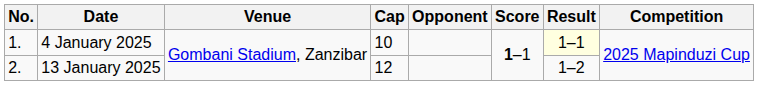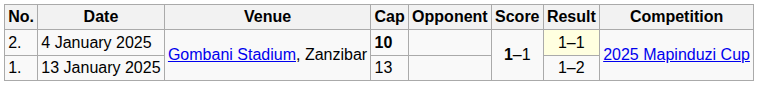 <table class="wikitable">
 <tr>
 <th>No.</th>
 <th>Date</th>
 <th>Venue</th>
 <th>Cap</th>
 <th>Opponent</th>
 <th>Score</th>
 <th>Result</th>
 <th>Competition</th>
 </tr>
 <tr>
-<td>1.</td>
+<td>2.</td>
 <td>4 January 2025</td>
 <td rowspan="2"><a href='#'>Gombani Stadium</a>, Zanzibar</td>
-<td>10</td>
+<td><strong>10</strong></td>
 <td></td>
 <td rowspan="2" align="center"><strong>1</strong>–1</td>
 <td align="center" style="background: lightyellow;">1–1</td>
 <td rowspan="2"><a href='#'>2025 Mapinduzi Cup</a></td>
 </tr>
 <tr>
-<td>2.</td>
+<td>1.</td>
 <td>13 January 2025</td>
-<td>12</td>
+<td>13</td>
 <td></td>
 <td rowspan="2" align="center">1–2</td>
 </tr>
 </table>
